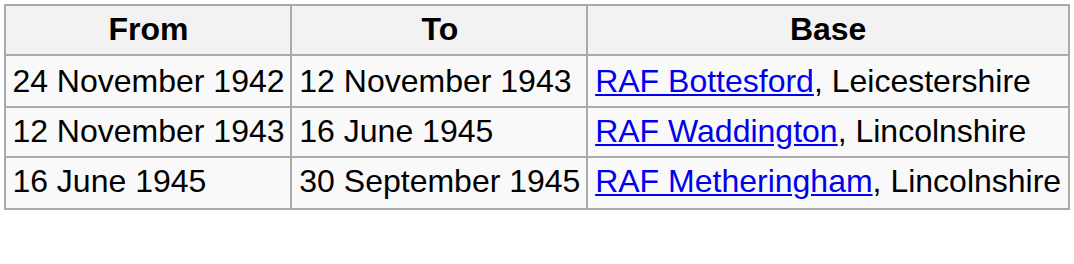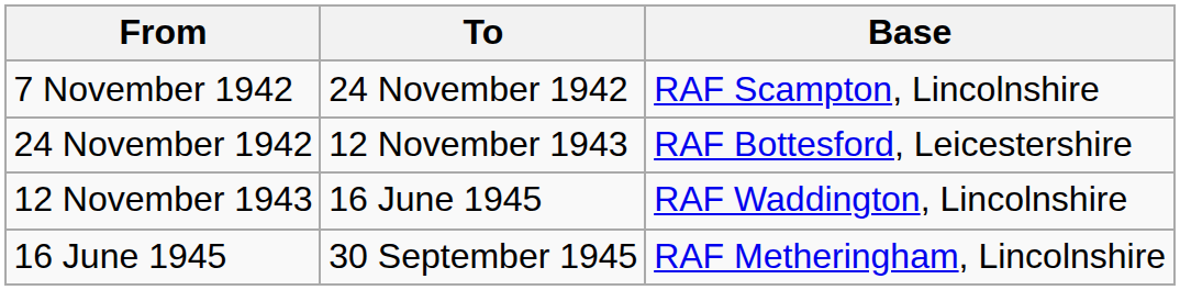 <table class="wikitable">
 <tr>
 <th>From</th>
 <th>To</th>
 <th>Base</th>
+</tr>
+<tr>
+<td>7 November 1942</td>
+<td>24 November 1942</td>
+<td><a href='#'>RAF Scampton</a>, Lincolnshire</td>
 </tr>
 <tr>
 <td>24 November 1942</td>
 <td>12 November 1943</td>
 <td><a href='#'>RAF Bottesford</a>, Leicestershire</td>
 </tr>
 <tr>
 <td>12 November 1943</td>
 <td>16 June 1945</td>
 <td><a href='#'>RAF Waddington</a>, Lincolnshire</td>
 </tr>
 <tr>
 <td>16 June 1945</td>
 <td>30 September 1945</td>
 <td><a href='#'>RAF Metheringham</a>, Lincolnshire</td>
 </tr>
 </table>
